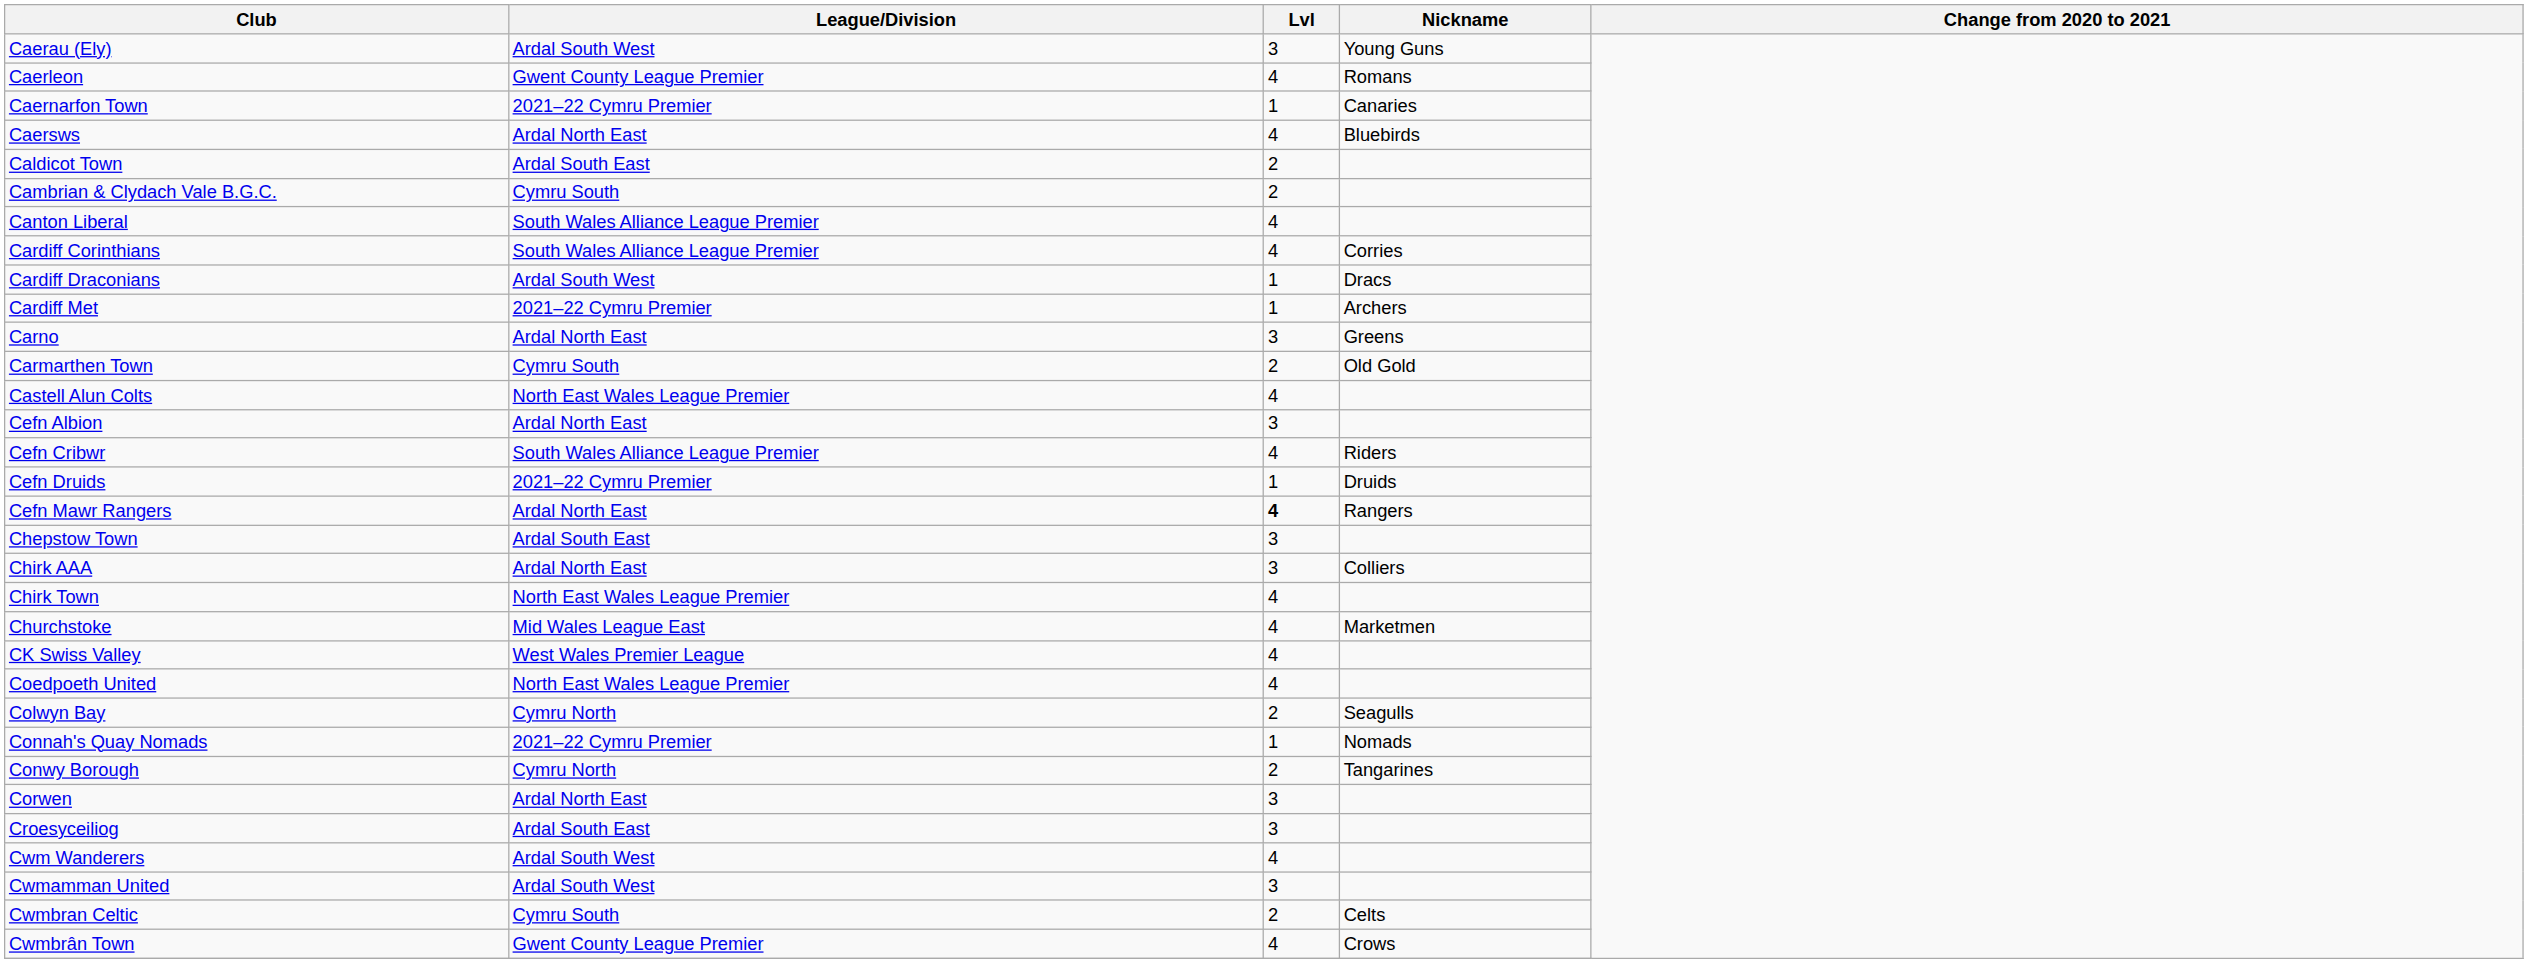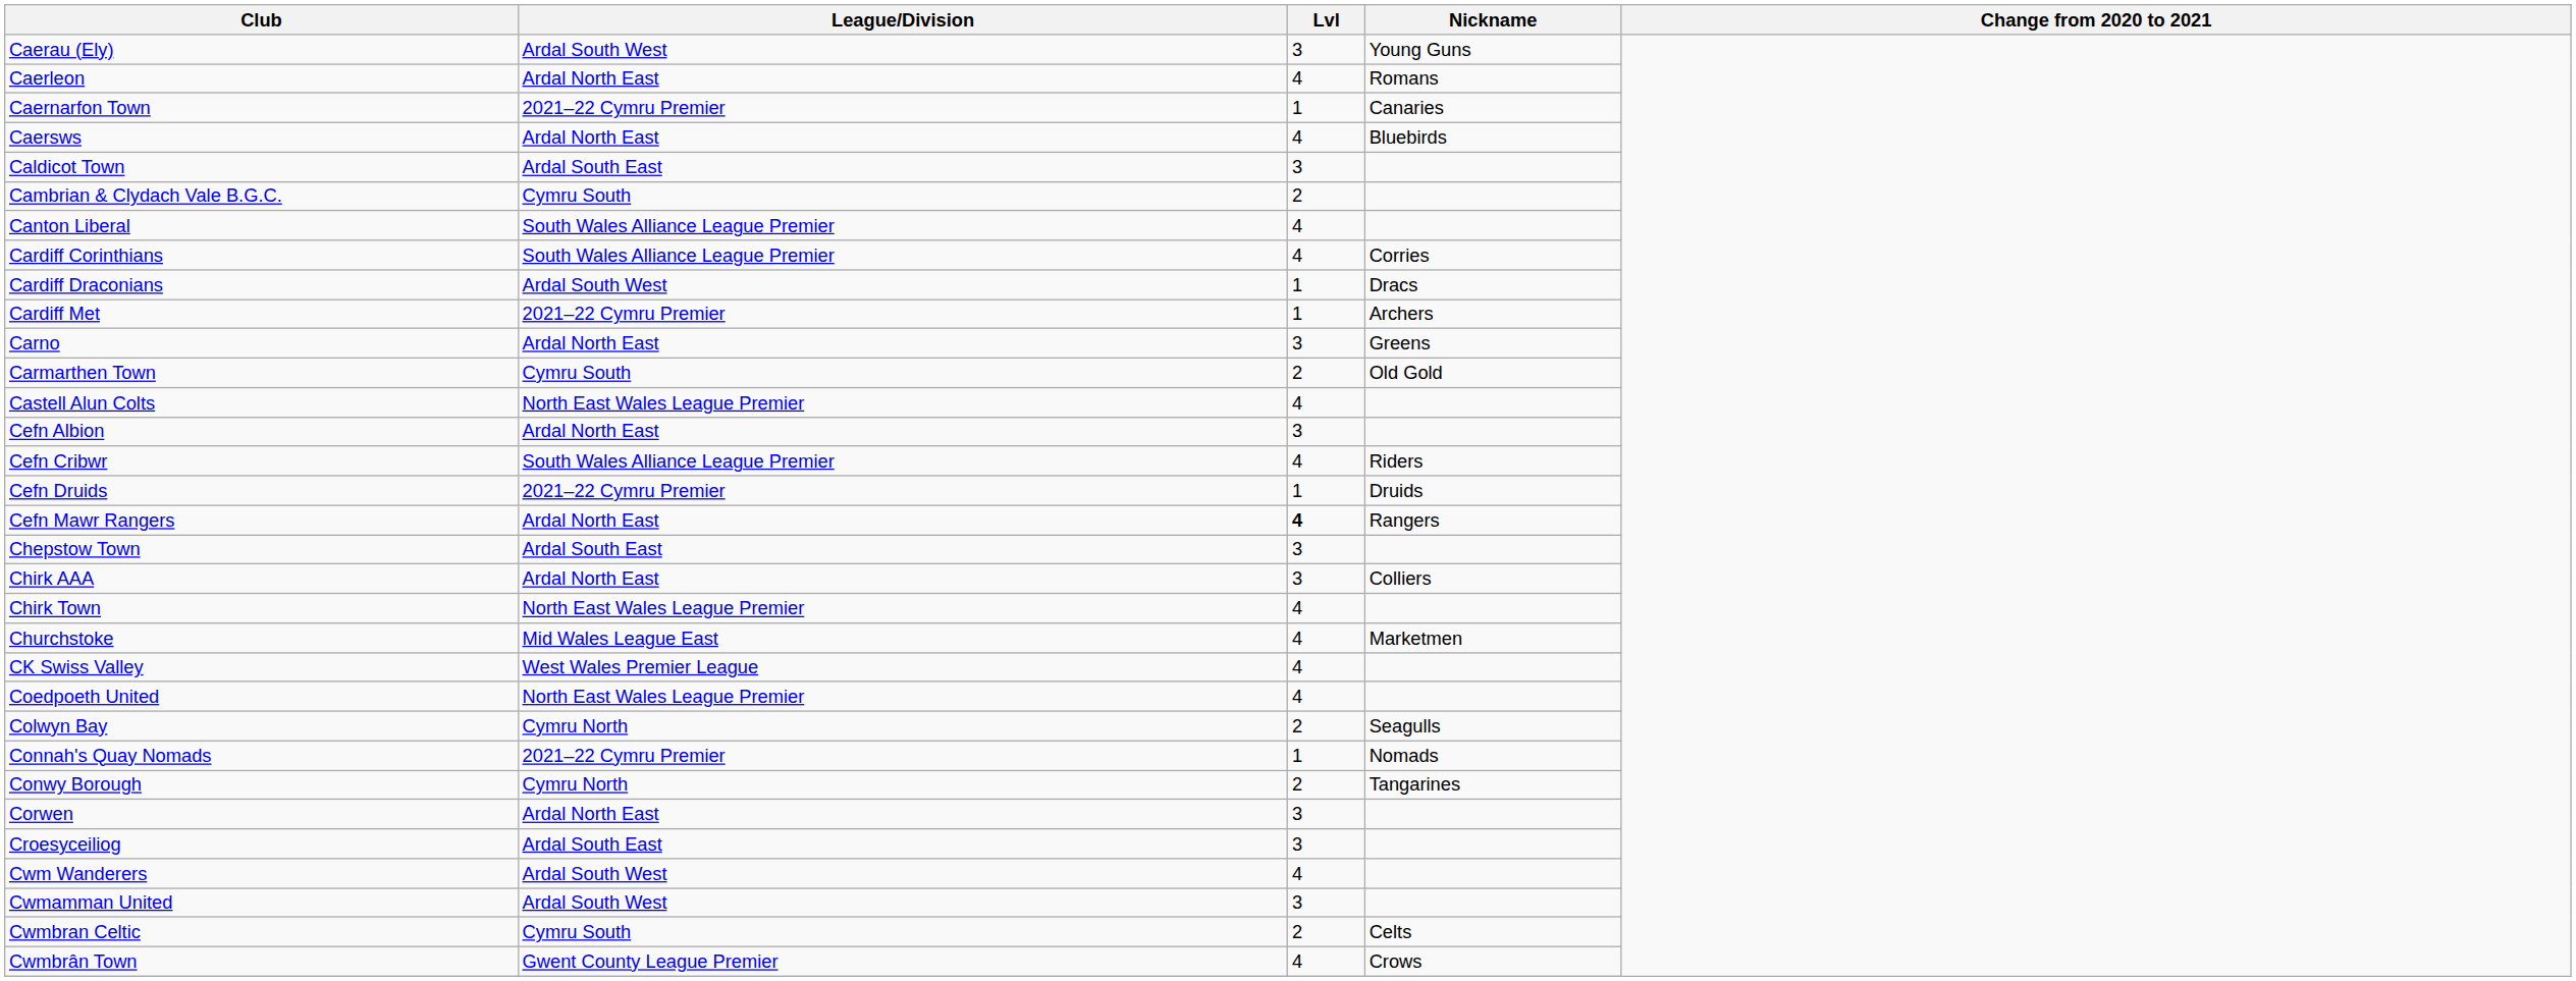 <table class="wikitable sortable" width=100% style="font-size:90%">
 <tr>
 <th width=20%>Club</th>
 <th width=30%>League/Division</th>
 <th width=3%>Lvl</th>
 <th width=10%>Nickname</th>
 <th width=37%>Change from 2020 to 2021</th>
 </tr>
 <tr>
 <td><a href='#'>Caerau (Ely)</a></td>
 <td><a href='#'>Ardal South West</a></td>
 <td>3</td>
 <td>Young Guns</td>
 </tr>
 <tr>
 <td><a href='#'>Caerleon</a></td>
-<td><a href='#'>Gwent County League Premier</a></td>
+<td><a href='#'>Ardal North East</a></td>
 <td>4</td>
 <td>Romans</td>
 </tr>
 <tr>
 <td><a href='#'>Caernarfon Town</a></td>
 <td><a href='#'>2021–22 Cymru Premier</a></td>
 <td>1</td>
 <td>Canaries</td>
 </tr>
 <tr>
 <td><a href='#'>Caersws</a></td>
 <td><a href='#'>Ardal North East</a></td>
 <td>4</td>
 <td>Bluebirds</td>
 </tr>
 <tr>
 <td><a href='#'>Caldicot Town</a></td>
 <td><a href='#'>Ardal South East</a></td>
-<td>2</td>
+<td>3</td>
 <td></td>
 </tr>
 <tr>
 <td><a href='#'>Cambrian & Clydach Vale B.G.C.</a></td>
 <td><a href='#'>Cymru South</a></td>
 <td>2</td>
 <td></td>
 </tr>
 <tr>
 <td><a href='#'>Canton Liberal</a></td>
 <td><a href='#'>South Wales Alliance League Premier</a></td>
 <td>4</td>
 <td></td>
 </tr>
 <tr>
 <td><a href='#'>Cardiff Corinthians</a></td>
 <td><a href='#'>South Wales Alliance League Premier</a></td>
 <td>4</td>
 <td>Corries</td>
 </tr>
 <tr>
 <td><a href='#'>Cardiff Draconians</a></td>
 <td><a href='#'>Ardal South West</a></td>
 <td>1</td>
 <td>Dracs</td>
 </tr>
 <tr>
 <td><a href='#'>Cardiff Met</a></td>
 <td><a href='#'>2021–22 Cymru Premier</a></td>
 <td>1</td>
 <td>Archers</td>
 </tr>
 <tr>
 <td><a href='#'>Carno</a></td>
 <td><a href='#'>Ardal North East</a></td>
 <td>3</td>
 <td>Greens</td>
 </tr>
 <tr>
 <td><a href='#'>Carmarthen Town</a></td>
 <td><a href='#'>Cymru South</a></td>
 <td>2</td>
 <td>Old Gold</td>
 </tr>
 <tr>
 <td><a href='#'>Castell Alun Colts</a></td>
 <td><a href='#'>North East Wales League Premier</a></td>
 <td>4</td>
 <td></td>
 </tr>
 <tr>
 <td><a href='#'>Cefn Albion</a></td>
 <td><a href='#'>Ardal North East</a></td>
 <td>3</td>
 <td></td>
 </tr>
 <tr>
 <td><a href='#'>Cefn Cribwr</a></td>
 <td><a href='#'>South Wales Alliance League Premier</a></td>
 <td>4</td>
 <td>Riders</td>
 </tr>
 <tr>
 <td><a href='#'>Cefn Druids</a></td>
 <td><a href='#'>2021–22 Cymru Premier</a></td>
 <td>1</td>
 <td>Druids</td>
 </tr>
 <tr>
 <td><a href='#'>Cefn Mawr Rangers</a></td>
 <td><a href='#'>Ardal North East</a></td>
 <td><strong>4</strong></td>
 <td>Rangers</td>
 </tr>
 <tr>
 <td><a href='#'>Chepstow Town</a></td>
 <td><a href='#'>Ardal South East</a></td>
 <td>3</td>
 <td></td>
 </tr>
 <tr>
 <td><a href='#'>Chirk AAA</a></td>
 <td><a href='#'>Ardal North East</a></td>
 <td>3</td>
 <td>Colliers</td>
 </tr>
 <tr>
 <td><a href='#'>Chirk Town</a></td>
 <td><a href='#'>North East Wales League Premier</a></td>
 <td>4</td>
 <td></td>
 </tr>
 <tr>
 <td><a href='#'>Churchstoke</a></td>
 <td><a href='#'>Mid Wales League East</a></td>
 <td>4</td>
 <td>Marketmen</td>
 </tr>
 <tr>
 <td><a href='#'>CK Swiss Valley</a></td>
 <td><a href='#'>West Wales Premier League</a></td>
 <td>4</td>
 <td></td>
 </tr>
 <tr>
 <td><a href='#'>Coedpoeth United</a></td>
 <td><a href='#'>North East Wales League Premier</a></td>
 <td>4</td>
 <td></td>
 </tr>
 <tr>
 <td><a href='#'>Colwyn Bay</a></td>
 <td><a href='#'>Cymru North</a></td>
 <td>2</td>
 <td>Seagulls</td>
 </tr>
 <tr>
 <td><a href='#'>Connah's Quay Nomads</a></td>
 <td><a href='#'>2021–22 Cymru Premier</a></td>
 <td>1</td>
 <td>Nomads</td>
 </tr>
 <tr>
 <td><a href='#'>Conwy Borough</a></td>
 <td><a href='#'>Cymru North</a></td>
 <td>2</td>
 <td>Tangarines</td>
 </tr>
 <tr>
 <td><a href='#'>Corwen</a></td>
 <td><a href='#'>Ardal North East</a></td>
 <td>3</td>
 <td></td>
 </tr>
 <tr>
 <td><a href='#'>Croesyceiliog</a></td>
 <td><a href='#'>Ardal South East</a></td>
 <td>3</td>
 <td></td>
 </tr>
 <tr>
 <td><a href='#'>Cwm Wanderers</a></td>
 <td><a href='#'>Ardal South West</a></td>
 <td>4</td>
 <td></td>
 </tr>
 <tr>
 <td><a href='#'>Cwmamman United</a></td>
 <td><a href='#'>Ardal South West</a></td>
 <td>3</td>
 <td></td>
 </tr>
 <tr>
 <td><a href='#'>Cwmbran Celtic</a></td>
 <td><a href='#'>Cymru South</a></td>
 <td>2</td>
 <td>Celts</td>
 </tr>
 <tr>
 <td><a href='#'>Cwmbrân Town</a></td>
 <td><a href='#'>Gwent County League Premier</a></td>
 <td>4</td>
 <td>Crows</td>
 </tr>
 <tr>
 </tr>
 </table>
